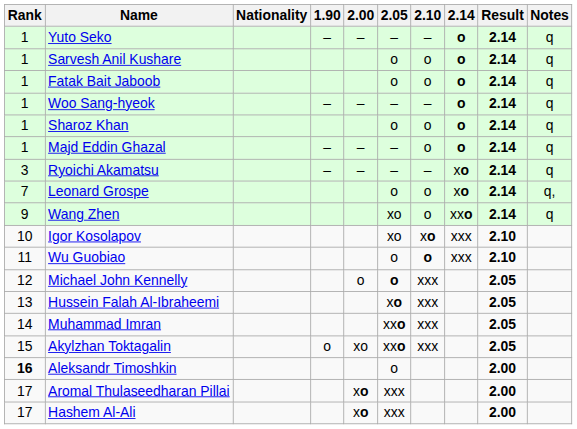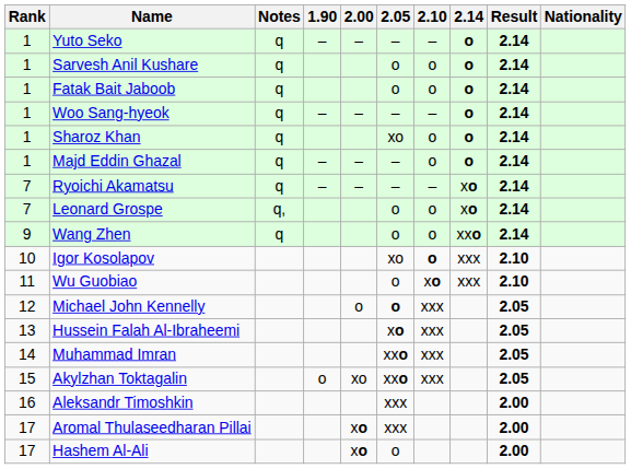 <table class="wikitable sortable" style="text-align:center">
 <tr>
 <th>Rank</th>
 <th>Name</th>
-<th>Nationality</th>
+<th>Notes</th>
 <th>1.90</th>
 <th>2.00</th>
 <th>2.05</th>
 <th>2.10</th>
 <th>2.14</th>
 <th>Result</th>
-<th>Notes</th>
+<th>Nationality</th>
 </tr>
 <tr bgcolor=ddffdd>
 <td>1</td>
 <td align=left><a href='#'>Yuto Seko</a></td>
-<td align=left></td>
+<td>q</td>
 <td>–</td>
 <td>–</td>
 <td>–</td>
 <td>–</td>
 <td><strong>o</strong></td>
 <td><strong>2.14</strong></td>
-<td>q</td>
+<td align=left></td>
 </tr>
 <tr bgcolor=ddffdd>
 <td>1</td>
 <td align=left><a href='#'>Sarvesh Anil Kushare</a></td>
-<td align=left></td>
+<td>q</td>
 <td></td>
 <td></td>
 <td>o</td>
 <td>o</td>
 <td><strong>o</strong></td>
 <td><strong>2.14</strong></td>
-<td>q</td>
+<td align=left></td>
 </tr>
 <tr bgcolor=ddffdd>
 <td>1</td>
 <td align=left><a href='#'>Fatak Bait Jaboob</a></td>
-<td align=left></td>
+<td>q</td>
 <td></td>
 <td></td>
 <td>o</td>
 <td>o</td>
 <td><strong>o</strong></td>
 <td><strong>2.14</strong></td>
-<td>q</td>
+<td align=left></td>
 </tr>
 <tr bgcolor=ddffdd>
 <td>1</td>
 <td align=left><a href='#'>Woo Sang-hyeok</a></td>
-<td align=left></td>
+<td>q</td>
 <td>–</td>
 <td>–</td>
 <td>–</td>
 <td>–</td>
 <td><strong>o</strong></td>
 <td><strong>2.14</strong></td>
-<td>q</td>
+<td align=left></td>
 </tr>
 <tr bgcolor=ddffdd>
 <td>1</td>
 <td align=left><a href='#'>Sharoz Khan</a></td>
-<td align=left></td>
+<td>q</td>
 <td></td>
 <td></td>
-<td>o</td>
+<td>xo</td>
 <td>o</td>
 <td><strong>o</strong></td>
 <td><strong>2.14</strong></td>
-<td>q</td>
+<td align=left></td>
 </tr>
 <tr bgcolor=ddffdd>
 <td>1</td>
 <td align=left><a href='#'>Majd Eddin Ghazal</a></td>
-<td align=left></td>
+<td>q</td>
 <td>–</td>
 <td>–</td>
 <td>–</td>
 <td>o</td>
 <td><strong>o</strong></td>
 <td><strong>2.14</strong></td>
-<td>q</td>
+<td align=left></td>
 </tr>
 <tr bgcolor=ddffdd>
-<td>3</td>
+<td>7</td>
 <td align=left><a href='#'>Ryoichi Akamatsu</a></td>
-<td align=left></td>
+<td>q</td>
 <td>–</td>
 <td>–</td>
 <td>–</td>
 <td>–</td>
 <td>x<strong>o</strong></td>
 <td><strong>2.14</strong></td>
-<td>q</td>
+<td align=left></td>
 </tr>
 <tr bgcolor=ddffdd>
 <td>7</td>
 <td align=left><a href='#'>Leonard Grospe</a></td>
-<td align=left></td>
+<td>q, </td>
 <td></td>
 <td></td>
 <td>o</td>
 <td>o</td>
 <td>x<strong>o</strong></td>
 <td><strong>2.14</strong></td>
-<td>q, </td>
+<td align=left></td>
 </tr>
 <tr bgcolor=ddffdd>
 <td>9</td>
 <td align=left><a href='#'>Wang Zhen</a></td>
-<td align=left></td>
+<td>q</td>
 <td></td>
 <td></td>
-<td>xo</td>
+<td>o</td>
 <td>o</td>
 <td>xx<strong>o</strong></td>
 <td><strong>2.14</strong></td>
-<td>q</td>
+<td align=left></td>
 </tr>
 <tr>
 <td>10</td>
 <td align=left><a href='#'>Igor Kosolapov</a></td>
-<td align=left></td>
+<td></td>
 <td></td>
 <td></td>
 <td>xo</td>
-<td>x<strong>o</strong></td>
+<td><strong>o</strong></td>
 <td>xxx</td>
 <td><strong>2.10</strong></td>
-<td></td>
+<td align=left></td>
 </tr>
 <tr>
 <td>11</td>
 <td align=left><a href='#'>Wu Guobiao</a></td>
-<td align=left></td>
+<td></td>
 <td></td>
 <td></td>
 <td>o</td>
-<td><strong>o</strong></td>
+<td>x<strong>o</strong></td>
 <td>xxx</td>
 <td><strong>2.10</strong></td>
-<td></td>
+<td align=left></td>
 </tr>
 <tr>
 <td>12</td>
 <td align=left><a href='#'>Michael John Kennelly</a></td>
-<td align=left></td>
+<td></td>
 <td></td>
 <td>o</td>
 <td><strong>o</strong></td>
 <td>xxx</td>
 <td></td>
 <td><strong>2.05</strong></td>
-<td></td>
+<td align=left></td>
 </tr>
 <tr>
 <td>13</td>
 <td align=left><a href='#'>Hussein Falah Al-Ibraheemi</a></td>
-<td align=left></td>
+<td></td>
 <td></td>
 <td></td>
 <td>x<strong>o</strong></td>
 <td>xxx</td>
 <td></td>
 <td><strong>2.05</strong></td>
-<td></td>
+<td align=left></td>
 </tr>
 <tr>
 <td>14</td>
 <td align=left><a href='#'>Muhammad Imran</a></td>
-<td align=left></td>
+<td></td>
 <td></td>
 <td></td>
 <td>xx<strong>o</strong></td>
 <td>xxx</td>
 <td></td>
 <td><strong>2.05</strong></td>
-<td></td>
+<td align=left></td>
 </tr>
 <tr>
 <td>15</td>
 <td align=left><a href='#'>Akylzhan Toktagalin</a></td>
-<td align=left></td>
+<td></td>
 <td>o</td>
 <td>xo</td>
 <td>xx<strong>o</strong></td>
 <td>xxx</td>
 <td></td>
 <td><strong>2.05</strong></td>
-<td></td>
+<td align=left></td>
 </tr>
 <tr>
-<td><strong>16</strong></td>
+<td>16</td>
 <td align=left><a href='#'>Aleksandr Timoshkin</a></td>
-<td align=left></td>
 <td></td>
 <td></td>
-<td>o</td>
+<td></td>
+<td>xxx</td>
 <td></td>
 <td></td>
 <td><strong>2.00</strong></td>
-<td></td>
+<td align=left></td>
 </tr>
 <tr>
 <td>17</td>
 <td align=left><a href='#'>Aromal Thulaseedharan Pillai</a></td>
-<td align=left></td>
+<td></td>
 <td></td>
 <td>x<strong>o</strong></td>
 <td>xxx</td>
 <td></td>
 <td></td>
 <td><strong>2.00</strong></td>
-<td></td>
+<td align=left></td>
 </tr>
 <tr>
 <td>17</td>
 <td align=left><a href='#'>Hashem Al-Ali</a></td>
-<td align=left></td>
+<td></td>
 <td></td>
 <td>x<strong>o</strong></td>
-<td>xxx</td>
+<td>o</td>
 <td></td>
 <td></td>
 <td><strong>2.00</strong></td>
-<td></td>
+<td align=left></td>
 </tr>
 </table>
